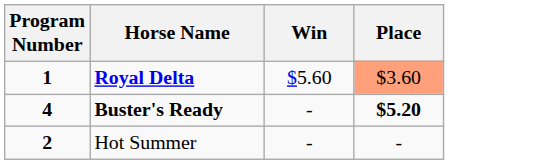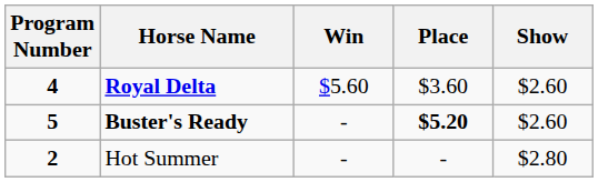 <table class="wikitable sortable" style="font-size:90%">
 <tr>
 <th width="48px">Program <br> Number</th>
 <th width="120px">Horse Name <br></th>
 <th width="58px">Win <br></th>
 <th width="58px">Place <br></th>
-</tr>
-<tr>
-<td align=center><strong>1</strong></td>
-<td><strong><a href='#'>Royal Delta</a></strong></td>
-<td align=center><a href='#'>$</a>5.60</td>
-<td align=center style="background: lightsalmon;">$3.60</td>
+<th width="58px">Show</th>
 </tr>
 <tr>
 <td align=center><strong>4</strong></td>
+<td><strong><a href='#'>Royal Delta</a></strong></td>
+<td align=center><a href='#'>$</a>5.60</td>
+<td align=center>$3.60</td>
+<td align=center>$2.60</td>
+</tr>
+<tr>
+<td align=center><strong>5</strong></td>
 <td><strong>Buster's Ready</strong></td>
 <td align=center>-</td>
 <td align=center><strong>$5.20</strong></td>
+<td align=center>$2.60</td>
 </tr>
 <tr>
 <td align=center><strong>2</strong></td>
 <td>Hot Summer</td>
 <td align=center>-</td>
 <td align=center>-</td>
+<td align=center>$2.80</td>
 </tr>
 </table>
